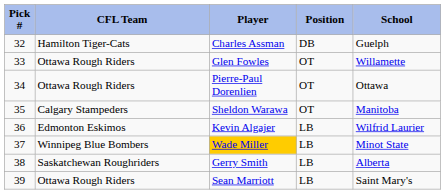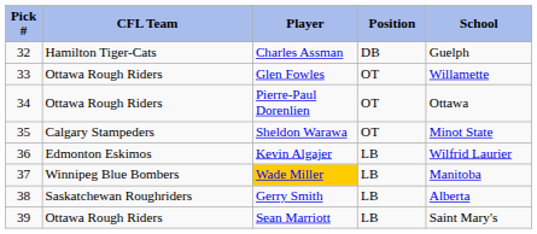 <table class="wikitable" style="width: 100%">
 <tr>
 <th style="background:#A8BDEC;" width=7%>Pick #</th>
 <th width=40% style="background:#A8BDEC;">CFL Team</th>
 <th width=20% style="background:#A8BDEC;">Player</th>
 <th width=13% style="background:#A8BDEC;">Position</th>
 <th width=20% style="background:#A8BDEC;">School</th>
 </tr>
 <tr>
 <td align=center>32</td>
 <td>Hamilton Tiger-Cats</td>
 <td><a href='#'>Charles Assman</a></td>
 <td>DB</td>
 <td>Guelph</td>
 </tr>
 <tr>
 <td align=center>33</td>
 <td>Ottawa Rough Riders</td>
 <td><a href='#'>Glen Fowles</a></td>
 <td>OT</td>
 <td><a href='#'>Willamette</a></td>
 </tr>
 <tr>
 <td align=center>34</td>
 <td>Ottawa Rough Riders</td>
 <td><a href='#'>Pierre-Paul Dorenlien</a></td>
 <td>OT</td>
 <td>Ottawa</td>
 </tr>
 <tr>
 <td align=center>35</td>
 <td>Calgary Stampeders</td>
 <td><a href='#'>Sheldon Warawa</a></td>
 <td>OT</td>
-<td><a href='#'>Manitoba</a></td>
+<td><a href='#'>Minot State</a></td>
 </tr>
 <tr>
 <td align=center>36</td>
 <td>Edmonton Eskimos</td>
 <td><a href='#'>Kevin Algajer</a></td>
 <td>LB</td>
 <td><a href='#'>Wilfrid Laurier</a></td>
 </tr>
 <tr>
 <td align=center>37</td>
 <td>Winnipeg Blue Bombers</td>
 <td bgcolor="#FFCC00"><a href='#'>Wade Miller</a></td>
 <td>LB</td>
-<td><a href='#'>Minot State</a></td>
+<td><a href='#'>Manitoba</a></td>
 </tr>
 <tr>
 <td align=center>38</td>
 <td>Saskatchewan Roughriders</td>
 <td><a href='#'>Gerry Smith</a></td>
 <td>LB</td>
 <td><a href='#'>Alberta</a></td>
 </tr>
 <tr>
 <td align=center>39</td>
 <td>Ottawa Rough Riders</td>
 <td><a href='#'>Sean Marriott</a></td>
 <td>LB</td>
 <td>Saint Mary's</td>
 </tr>
 </table>
